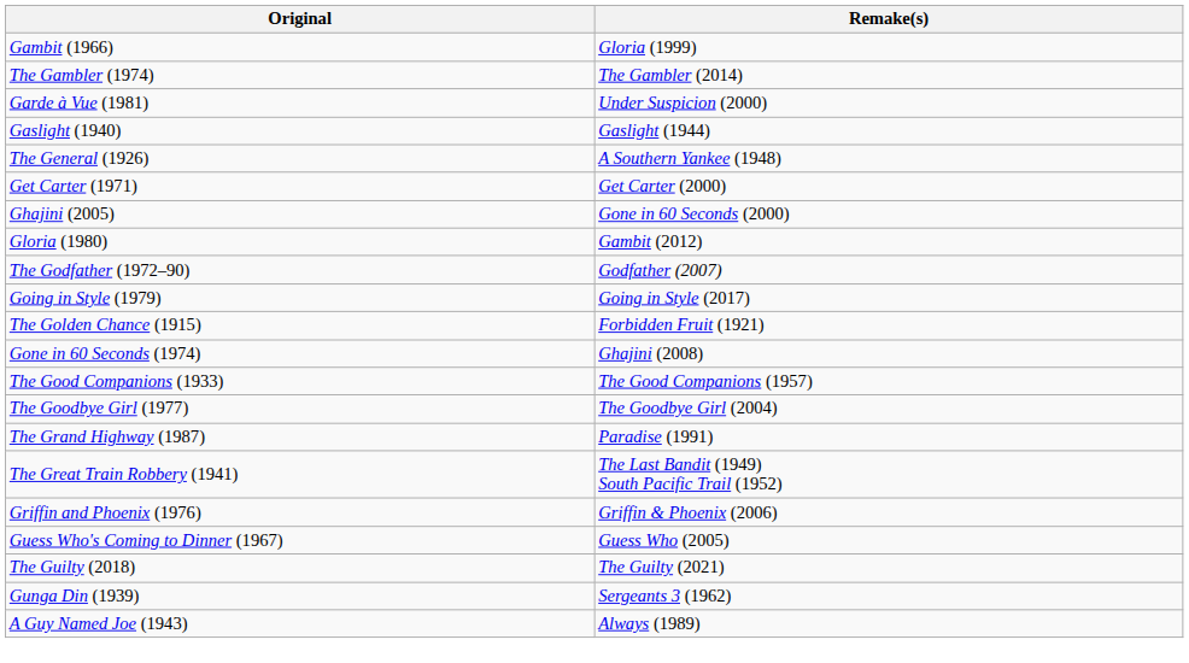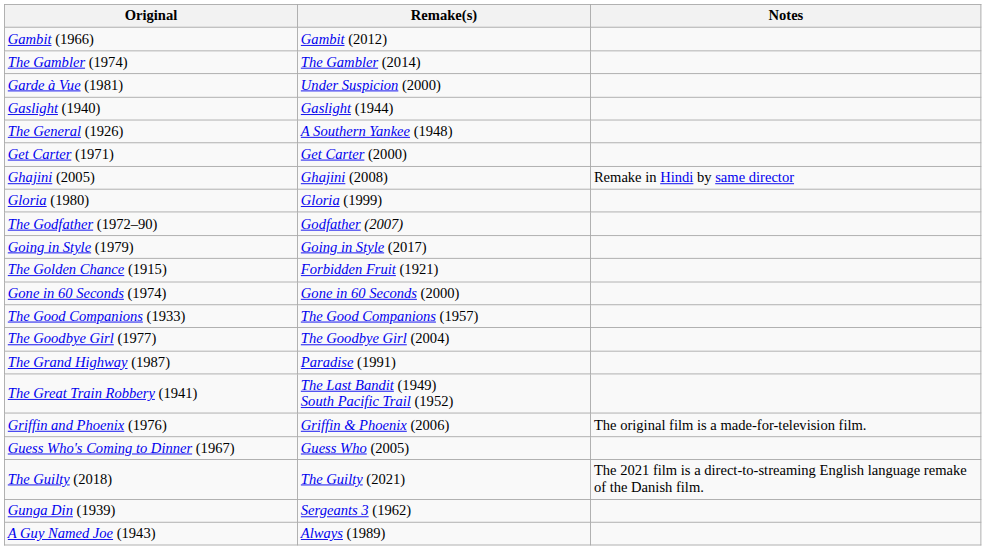 <table class="wikitable" style="width:85%">
 <tr>
 <th style="width:30%">Original</th>
 <th style="width:30%">Remake(s)</th>
+<th>Notes</th>
 </tr>
 <tr>
 <td><em><a href='#'>Gambit</a></em> (1966)</td>
-<td><em><a href='#'>Gloria</a></em> (1999)</td>
+<td><em><a href='#'>Gambit</a></em> (2012)</td>
+<td></td>
 </tr>
 <tr>
 <td><em><a href='#'>The Gambler</a></em> (1974)</td>
 <td><em><a href='#'>The Gambler</a></em> (2014)</td>
+<td></td>
 </tr>
 <tr>
 <td><em><a href='#'>Garde à Vue</a></em> (1981)</td>
 <td><em><a href='#'>Under Suspicion</a></em> (2000)</td>
+<td></td>
 </tr>
 <tr>
 <td><em><a href='#'>Gaslight</a></em> (1940)</td>
 <td><em><a href='#'>Gaslight</a></em> (1944)</td>
+<td></td>
 </tr>
 <tr>
 <td><em><a href='#'>The General</a></em> (1926)</td>
 <td><em><a href='#'>A Southern Yankee</a></em> (1948)</td>
+<td></td>
 </tr>
 <tr>
 <td><em><a href='#'>Get Carter</a></em> (1971)</td>
 <td><em><a href='#'>Get Carter</a></em> (2000)</td>
+<td></td>
 </tr>
 <tr>
 <td><a href='#'><em>Ghajini</em></a> (2005)</td>
-<td><em><a href='#'>Gone in 60 Seconds</a></em> (2000)</td>
+<td><a href='#'><em>Ghajini</em></a> (2008)</td>
+<td>Remake in <a href='#'>Hindi</a> by <a href='#'>same director</a></td>
 </tr>
 <tr>
 <td><em><a href='#'>Gloria</a></em> (1980)</td>
-<td><em><a href='#'>Gambit</a></em> (2012)</td>
+<td><em><a href='#'>Gloria</a></em> (1999)</td>
+<td></td>
 </tr>
 <tr>
 <td><a href='#'><em>The Godfather</em></a> (1972–90)</td>
 <td><em><a href='#'>Godfather</a> (2007)</em></td>
+<td></td>
 </tr>
 <tr>
 <td><em><a href='#'>Going in Style</a></em> (1979)</td>
 <td><em><a href='#'>Going in Style</a></em> (2017)</td>
+<td></td>
 </tr>
 <tr>
 <td><em><a href='#'>The Golden Chance</a></em> (1915)</td>
 <td><em><a href='#'>Forbidden Fruit</a></em> (1921)</td>
+<td></td>
 </tr>
 <tr>
 <td><em><a href='#'>Gone in 60 Seconds</a></em> (1974)</td>
-<td><a href='#'><em>Ghajini</em></a> (2008)</td>
+<td><em><a href='#'>Gone in 60 Seconds</a></em> (2000)</td>
+<td></td>
 </tr>
 <tr>
 <td><em><a href='#'>The Good Companions</a></em> (1933)</td>
 <td><em><a href='#'>The Good Companions</a></em> (1957)</td>
+<td></td>
 </tr>
 <tr>
 <td><em><a href='#'>The Goodbye Girl</a></em> (1977)</td>
 <td><em><a href='#'>The Goodbye Girl</a></em> (2004)</td>
+<td></td>
 </tr>
 <tr>
 <td><em><a href='#'>The Grand Highway</a></em> (1987)</td>
 <td><em><a href='#'>Paradise</a></em> (1991)</td>
+<td></td>
 </tr>
 <tr>
 <td><em><a href='#'>The Great Train Robbery</a></em> (1941)</td>
 <td><em><a href='#'>The Last Bandit</a></em> (1949)<br><em><a href='#'>South Pacific Trail</a></em> (1952)</td>
+<td></td>
 </tr>
 <tr>
 <td><em><a href='#'>Griffin and Phoenix</a></em> (1976)</td>
 <td><em><a href='#'>Griffin & Phoenix</a></em> (2006)</td>
+<td>The original film is a made-for-television film.</td>
 </tr>
 <tr>
 <td><em><a href='#'>Guess Who's Coming to Dinner</a></em> (1967)</td>
 <td><em><a href='#'>Guess Who</a></em> (2005)</td>
+<td></td>
 </tr>
 <tr>
 <td><em><a href='#'>The Guilty</a></em> (2018)</td>
 <td><em><a href='#'>The Guilty</a></em> (2021)</td>
+<td>The 2021 film is a direct-to-streaming English language remake of the Danish film.</td>
 </tr>
 <tr>
 <td><em><a href='#'>Gunga Din</a></em> (1939)</td>
 <td><em><a href='#'>Sergeants 3</a></em> (1962)</td>
+<td></td>
 </tr>
 <tr>
 <td><em><a href='#'>A Guy Named Joe</a></em> (1943)</td>
 <td><em><a href='#'>Always</a></em> (1989)</td>
+<td></td>
 </tr>
 </table>
